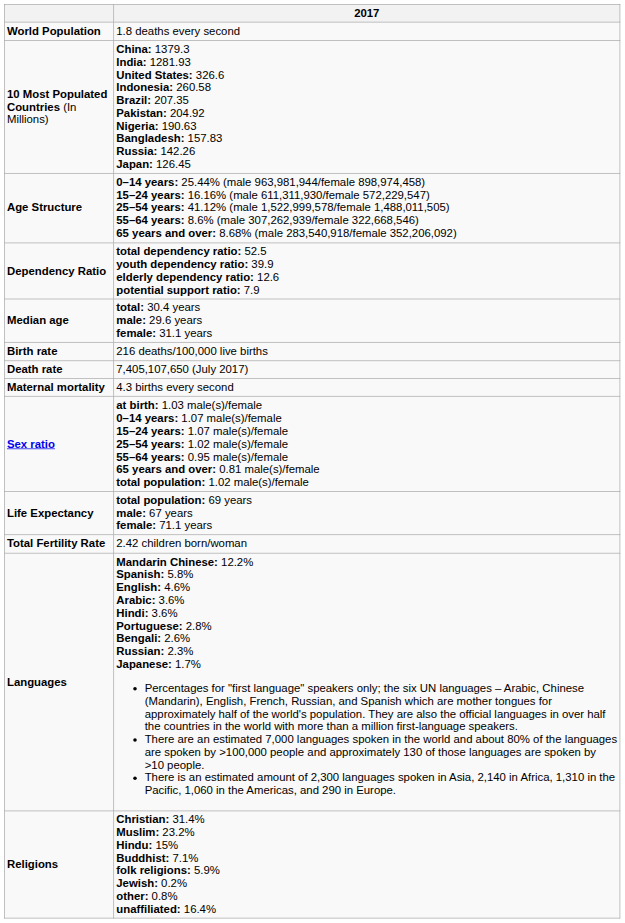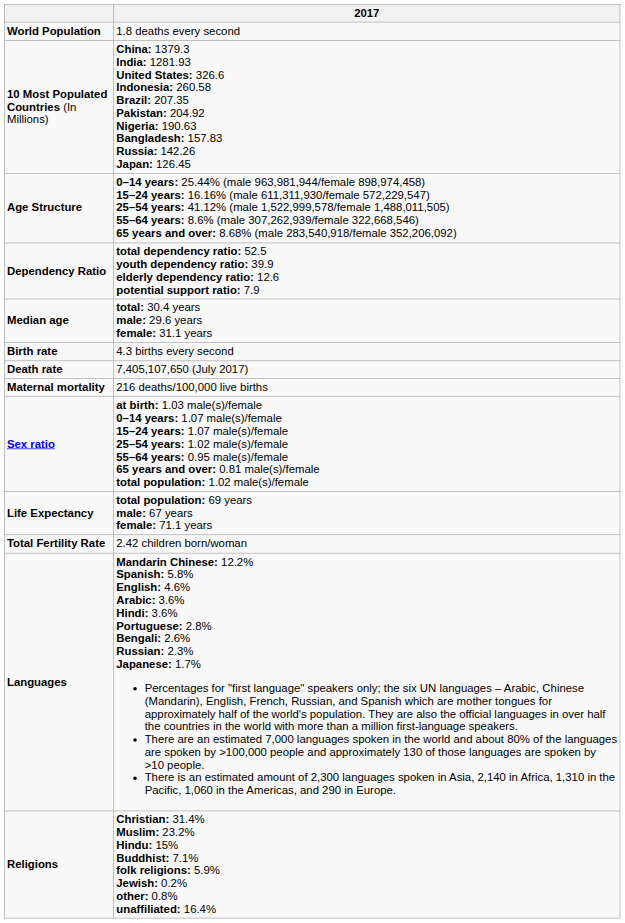 <table class="wikitable">
 <tr>
 <th></th>
 <th>2017</th>
 </tr>
 <tr>
 <td><strong>World Population</strong></td>
 <td>1.8 deaths every second</td>
 </tr>
 <tr>
 <td><strong>10 Most Populated Countries</strong> (In Millions)</td>
 <td><strong>China:</strong> 1379.3<br><strong>India:</strong> 1281.93<br><strong>United States:</strong> 326.6<br><strong>Indonesia:</strong> 260.58<br><strong>Brazil:</strong> 207.35<br><strong>Pakistan:</strong> 204.92<br><strong>Nigeria:</strong> 190.63<br><strong>Bangladesh:</strong> 157.83<br><strong>Russia:</strong> 142.26<br><strong>Japan:</strong> 126.45</td>
 </tr>
 <tr>
 <td><strong>Age Structure</strong></td>
 <td><strong>0–14 years:</strong> 25.44% (male 963,981,944/female 898,974,458)<br><strong>15–24 years:</strong> 16.16% (male 611,311,930/female 572,229,547)<br><strong>25–54 years:</strong> 41.12% (male 1,522,999,578/female 1,488,011,505)<br><strong>55–64 years:</strong> 8.6% (male 307,262,939/female 322,668,546)<br><strong>65 years and over:</strong> 8.68% (male 283,540,918/female 352,206,092)</td>
 </tr>
 <tr>
 <td><strong>Dependency Ratio</strong></td>
 <td><strong>total dependency ratio:</strong> 52.5<br><strong>youth dependency ratio:</strong> 39.9<br><strong>elderly dependency ratio:</strong> 12.6<br><strong>potential support ratio:</strong> 7.9</td>
 </tr>
 <tr>
 <td><strong> Median age</strong></td>
 <td><strong>total:</strong> 30.4 years<br><strong>male:</strong> 29.6 years<br><strong>female:</strong> 31.1 years</td>
 </tr>
 <tr>
 <td><strong>Birth rate</strong></td>
-<td>216 deaths/100,000 live births</td>
+<td>4.3 births every second</td>
 </tr>
 <tr>
 <td><strong>Death rate</strong></td>
 <td>7,405,107,650 (July 2017)</td>
 </tr>
 <tr>
 <td><strong>Maternal mortality</strong></td>
-<td>4.3 births every second</td>
+<td>216 deaths/100,000 live births</td>
 </tr>
 <tr>
 <td><strong><a href='#'>Sex ratio</a></strong></td>
 <td><strong>at birth:</strong> 1.03 male(s)/female<br><strong>0–14 years:</strong> 1.07 male(s)/female<br><strong>15–24 years:</strong> 1.07 male(s)/female<br><strong>25–54 years:</strong> 1.02 male(s)/female<br><strong>55–64 years:</strong> 0.95 male(s)/female<br><strong>65 years and over:</strong> 0.81 male(s)/female<br><strong>total population:</strong> 1.02 male(s)/female</td>
 </tr>
 <tr>
 <td><strong>Life Expectancy</strong></td>
 <td><strong>total population:</strong> 69 years<br><strong>male:</strong> 67 years<br><strong>female:</strong> 71.1 years</td>
 </tr>
 <tr>
 <td><strong>Total Fertility Rate</strong></td>
 <td>2.42 children born/woman</td>
 </tr>
 <tr>
 <td><strong>Languages</strong></td>
 <td><strong>Mandarin Chinese:</strong> 12.2%<br><strong>Spanish:</strong> 5.8%<br><strong>English:</strong> 4.6%<br><strong>Arabic:</strong> 3.6%<br><strong>Hindi:</strong> 3.6%<br><strong>Portuguese:</strong> 2.8%<br><strong>Bengali:</strong> 2.6%<br><strong>Russian:</strong> 2.3%<br><strong>Japanese:</strong> 1.7%<ul><li>Percentages for "first language" speakers only; the six UN languages – Arabic, Chinese (Mandarin), English, French, Russian, and Spanish which are mother tongues for approximately half of the world's population. They are also the official languages in over half the countries in the world with more than a million first-language speakers.</li><li>There are an estimated 7,000 languages spoken in the world and about 80% of the languages are spoken by >100,000 people and approximately 130 of those languages are spoken by >10 people.</li><li>There is an estimated amount of 2,300 languages spoken in Asia, 2,140 in Africa, 1,310 in the Pacific, 1,060 in the Americas, and 290 in Europe.</li></ul></td>
 </tr>
 <tr>
 <td><strong>Religions</strong></td>
 <td><strong>Christian:</strong> 31.4%<br><strong> Muslim:</strong> 23.2%<br><strong>Hindu:</strong> 15%<br><strong>Buddhist:</strong> 7.1%<br><strong>folk religions:</strong> 5.9%<br><strong>Jewish:</strong> 0.2%<br><strong>other:</strong> 0.8%<br><strong>unaffiliated:</strong> 16.4%</td>
 </tr>
 </table>
